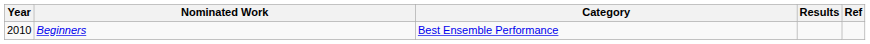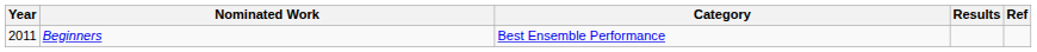 <table class="wikitable">
 <tr>
 <th scope="col" style="width:1em;">Year</th>
 <th scope="col" style="width:35em;">Nominated Work</th>
 <th scope="col" style="width:35em;">Category</th>
 <th scope="col" style="width:1em;">Results</th>
 <th scope="col" style="width:1em;">Ref</th>
 </tr>
 <tr>
-<td>2010</td>
+<td>2011</td>
 <td><em><a href='#'>Beginners</a></em></td>
 <td><a href='#'>Best Ensemble Performance</a></td>
 <td></td>
 <td></td>
 </tr>
 </table>
